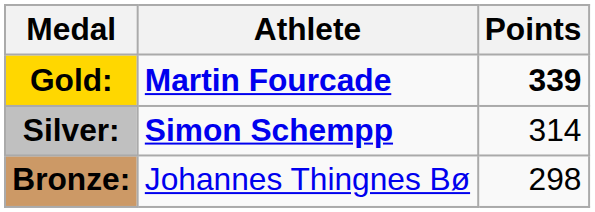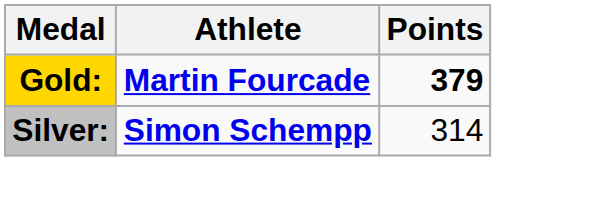 <table class="wikitable">
 <tr>
 <th>Medal</th>
 <th>Athlete</th>
 <th>Points</th>
 </tr>
 <tr>
 <td style="text-align:center;background-color:gold;"><strong>Gold:</strong></td>
 <td> <strong><a href='#'>Martin Fourcade</a></strong></td>
-<td align="right"><strong>339</strong></td>
+<td align="right"><strong>379</strong></td>
 </tr>
 <tr>
 <td style="text-align:center;background-color:silver;"><strong>Silver:</strong></td>
 <td><strong> <a href='#'>Simon Schempp</a></strong></td>
 <td align="right">314</td>
 </tr>
-<tr>
-<td style="text-align:center;background-color:#CC9966;"><strong>Bronze:</strong></td>
-<td> <a href='#'>Johannes Thingnes Bø</a></td>
-<td align="right">298</td>
-</tr>
 </table>
